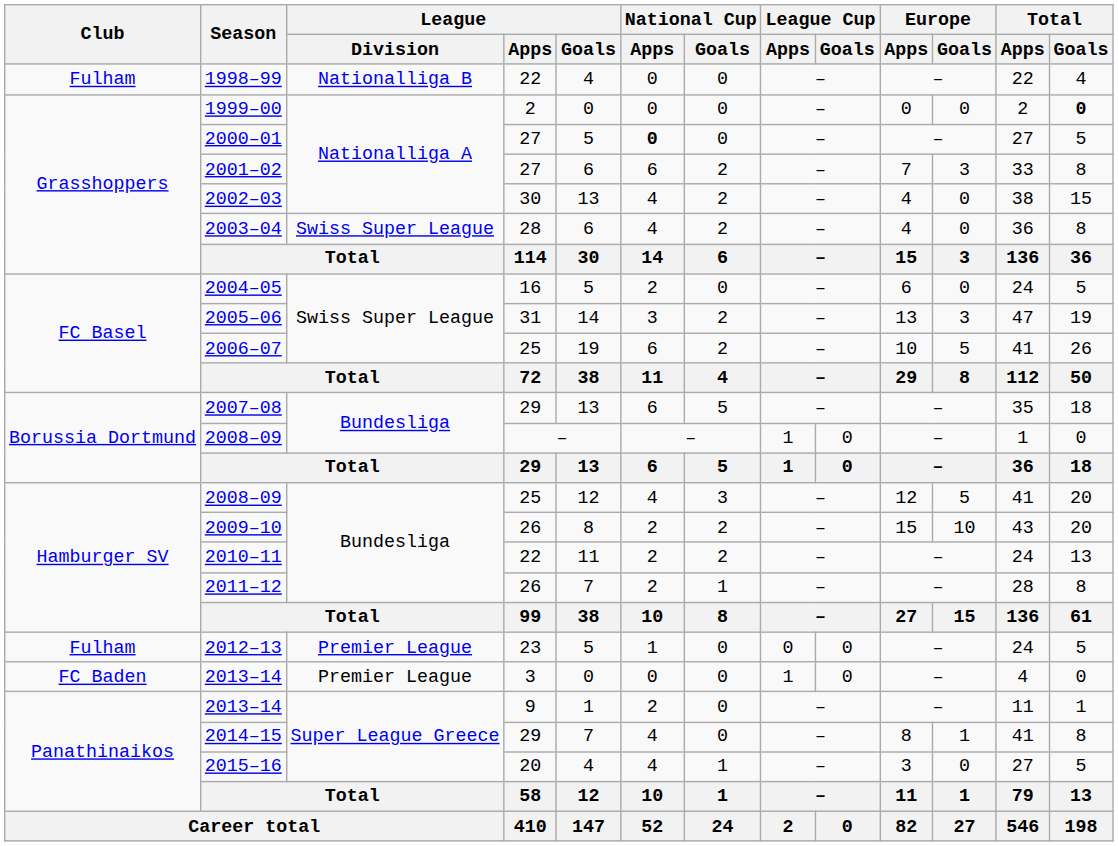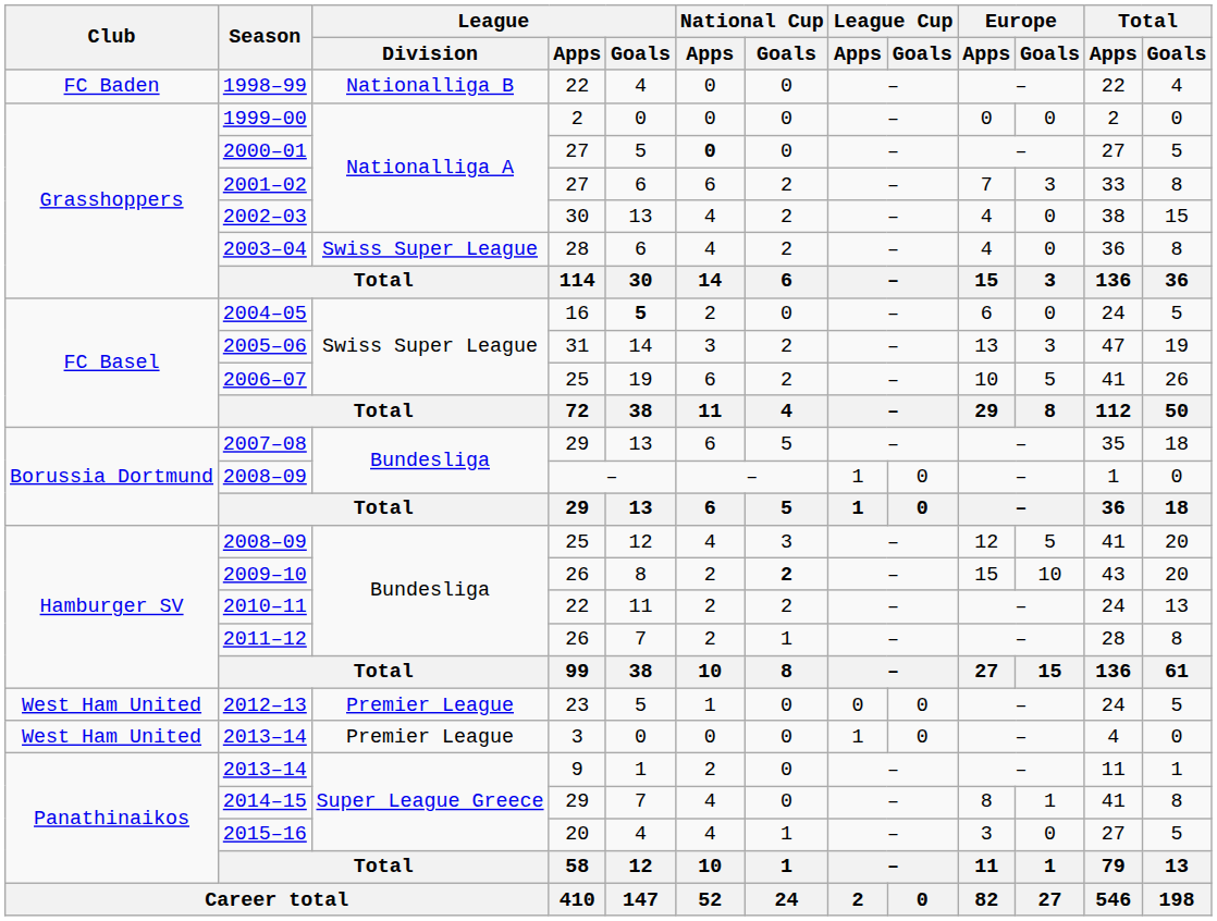 <table class=wikitable style=text-align:center>
 <tr>
 <th rowspan=2>Club</th>
 <th rowspan=2>Season</th>
 <th colspan=3>League</th>
 <th colspan=2>National Cup</th>
 <th colspan=2>League Cup</th>
 <th colspan=2>Europe</th>
 <th colspan=2>Total</th>
 </tr>
 <tr>
 <th>Division</th>
 <th>Apps</th>
 <th>Goals</th>
 <th>Apps</th>
 <th>Goals</th>
 <th>Apps</th>
 <th>Goals</th>
 <th>Apps</th>
 <th>Goals</th>
 <th>Apps</th>
 <th>Goals</th>
 </tr>
 <tr>
-<td><a href='#'>Fulham</a></td>
+<td><a href='#'>FC Baden</a></td>
 <td><a href='#'>1998–99</a></td>
 <td><a href='#'>Nationalliga B</a></td>
 <td>22</td>
 <td>4</td>
 <td>0</td>
 <td>0</td>
 <td colspan="2">–</td>
 <td colspan="2">–</td>
 <td>22</td>
 <td>4</td>
 </tr>
 <tr>
 <td rowspan="6"><a href='#'>Grasshoppers</a></td>
 <td><a href='#'>1999–00</a></td>
 <td rowspan="4"><a href='#'>Nationalliga A</a></td>
 <td>2</td>
 <td>0</td>
 <td>0</td>
 <td>0</td>
 <td colspan="2">–</td>
 <td>0</td>
 <td>0</td>
 <td>2</td>
-<td><strong>0</strong></td>
+<td>0</td>
 </tr>
 <tr>
 <td><a href='#'>2000–01</a></td>
 <td>27</td>
 <td>5</td>
 <td><strong>0</strong></td>
 <td>0</td>
 <td colspan="2">–</td>
 <td colspan="2">–</td>
 <td>27</td>
 <td>5</td>
 </tr>
 <tr>
 <td><a href='#'>2001–02</a></td>
 <td>27</td>
 <td>6</td>
 <td>6</td>
 <td>2</td>
 <td colspan="2">–</td>
 <td>7</td>
 <td>3</td>
 <td>33</td>
 <td>8</td>
 </tr>
 <tr>
 <td><a href='#'>2002–03</a></td>
 <td>30</td>
 <td>13</td>
 <td>4</td>
 <td>2</td>
 <td colspan="2">–</td>
 <td>4</td>
 <td>0</td>
 <td>38</td>
 <td>15</td>
 </tr>
 <tr>
 <td><a href='#'>2003–04</a></td>
 <td><a href='#'>Swiss Super League</a></td>
 <td>28</td>
 <td>6</td>
 <td>4</td>
 <td>2</td>
 <td colspan="2">–</td>
 <td>4</td>
 <td>0</td>
 <td>36</td>
 <td>8</td>
 </tr>
 <tr>
 <th colspan="2">Total</th>
 <th>114</th>
 <th>30</th>
 <th>14</th>
 <th>6</th>
 <th colspan="2">–</th>
 <th>15</th>
 <th>3</th>
 <th>136</th>
 <th>36</th>
 </tr>
 <tr>
 <td rowspan="4"><a href='#'>FC Basel</a></td>
 <td><a href='#'>2004–05</a></td>
 <td rowspan="3">Swiss Super League</td>
 <td>16</td>
-<td>5</td>
+<td><strong>5</strong></td>
 <td>2</td>
 <td>0</td>
 <td colspan="2">–</td>
 <td>6</td>
 <td>0</td>
 <td>24</td>
 <td>5</td>
 </tr>
 <tr>
 <td><a href='#'>2005–06</a></td>
 <td>31</td>
 <td>14</td>
 <td>3</td>
 <td>2</td>
 <td colspan="2">–</td>
 <td>13</td>
 <td>3</td>
 <td>47</td>
 <td>19</td>
 </tr>
 <tr>
 <td><a href='#'>2006–07</a></td>
 <td>25</td>
 <td>19</td>
 <td>6</td>
 <td>2</td>
 <td colspan="2">–</td>
 <td>10</td>
 <td>5</td>
 <td>41</td>
 <td>26</td>
 </tr>
 <tr>
 <th colspan="2">Total</th>
 <th>72</th>
 <th>38</th>
 <th>11</th>
 <th>4</th>
 <th colspan="2">–</th>
 <th>29</th>
 <th>8</th>
 <th>112</th>
 <th>50</th>
 </tr>
 <tr>
 <td rowspan="3"><a href='#'>Borussia Dortmund</a></td>
 <td><a href='#'>2007–08</a></td>
 <td rowspan="2"><a href='#'>Bundesliga</a></td>
 <td>29</td>
 <td>13</td>
 <td>6</td>
 <td>5</td>
 <td colspan="2">–</td>
 <td colspan="2">–</td>
 <td>35</td>
 <td>18</td>
 </tr>
 <tr>
 <td><a href='#'>2008–09</a></td>
 <td colspan="2">–</td>
 <td colspan="2">–</td>
 <td>1</td>
 <td>0</td>
 <td colspan="2">–</td>
 <td>1</td>
 <td>0</td>
 </tr>
 <tr>
 <th colspan="2">Total</th>
 <th>29</th>
 <th>13</th>
 <th>6</th>
 <th>5</th>
 <th>1</th>
 <th>0</th>
 <th colspan="2">–</th>
 <th>36</th>
 <th>18</th>
 </tr>
 <tr>
 <td rowspan="5"><a href='#'>Hamburger SV</a></td>
 <td><a href='#'>2008–09</a></td>
 <td rowspan="4">Bundesliga</td>
 <td>25</td>
 <td>12</td>
 <td>4</td>
 <td>3</td>
 <td colspan="2">–</td>
 <td>12</td>
 <td>5</td>
 <td>41</td>
 <td>20</td>
 </tr>
 <tr>
 <td><a href='#'>2009–10</a></td>
 <td>26</td>
 <td>8</td>
 <td>2</td>
-<td>2</td>
+<td><strong>2</strong></td>
 <td colspan="2">–</td>
 <td>15</td>
 <td>10</td>
 <td>43</td>
 <td>20</td>
 </tr>
 <tr>
 <td><a href='#'>2010–11</a></td>
 <td>22</td>
 <td>11</td>
 <td>2</td>
 <td>2</td>
 <td colspan="2">–</td>
 <td colspan="2">–</td>
 <td>24</td>
 <td>13</td>
 </tr>
 <tr>
 <td><a href='#'>2011–12</a></td>
 <td>26</td>
 <td>7</td>
 <td>2</td>
 <td>1</td>
 <td colspan="2">–</td>
 <td colspan="2">–</td>
 <td>28</td>
 <td>8</td>
 </tr>
 <tr>
 <th colspan="2">Total</th>
 <th>99</th>
 <th>38</th>
 <th>10</th>
 <th>8</th>
 <th colspan="2">–</th>
 <th>27</th>
 <th>15</th>
 <th>136</th>
 <th>61</th>
 </tr>
 <tr>
-<td><a href='#'>Fulham</a></td>
+<td><a href='#'>West Ham United</a></td>
 <td><a href='#'>2012–13</a></td>
 <td><a href='#'>Premier League</a></td>
 <td>23</td>
 <td>5</td>
 <td>1</td>
 <td>0</td>
 <td>0</td>
 <td>0</td>
 <td colspan="2">–</td>
 <td>24</td>
 <td>5</td>
 </tr>
 <tr>
-<td><a href='#'>FC Baden</a></td>
+<td><a href='#'>West Ham United</a></td>
 <td><a href='#'>2013–14</a></td>
 <td>Premier League</td>
 <td>3</td>
 <td>0</td>
 <td>0</td>
 <td>0</td>
 <td>1</td>
 <td>0</td>
 <td colspan="2">–</td>
 <td>4</td>
 <td>0</td>
 </tr>
 <tr>
 <td rowspan="4"><a href='#'>Panathinaikos</a></td>
 <td><a href='#'>2013–14</a></td>
 <td rowspan="3"><a href='#'>Super League Greece</a></td>
 <td>9</td>
 <td>1</td>
 <td>2</td>
 <td>0</td>
 <td colspan="2">–</td>
 <td colspan="2">–</td>
 <td>11</td>
 <td>1</td>
 </tr>
 <tr>
 <td><a href='#'>2014–15</a></td>
 <td>29</td>
 <td>7</td>
 <td>4</td>
 <td>0</td>
 <td colspan="2">–</td>
 <td>8</td>
 <td>1</td>
 <td>41</td>
 <td>8</td>
 </tr>
 <tr>
 <td><a href='#'>2015–16</a></td>
 <td>20</td>
 <td>4</td>
 <td>4</td>
 <td>1</td>
 <td colspan="2">–</td>
 <td>3</td>
 <td>0</td>
 <td>27</td>
 <td>5</td>
 </tr>
 <tr>
 <th colspan="2">Total</th>
 <th>58</th>
 <th>12</th>
 <th>10</th>
 <th>1</th>
 <th colspan="2">–</th>
 <th>11</th>
 <th>1</th>
 <th>79</th>
 <th>13</th>
 </tr>
 <tr>
 <th colspan="3">Career total</th>
 <th>410</th>
 <th>147</th>
 <th>52</th>
 <th>24</th>
 <th>2</th>
 <th>0</th>
 <th>82</th>
 <th>27</th>
 <th>546</th>
 <th>198</th>
 </tr>
 </table>
